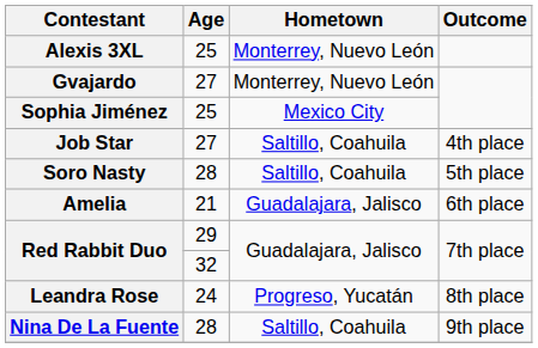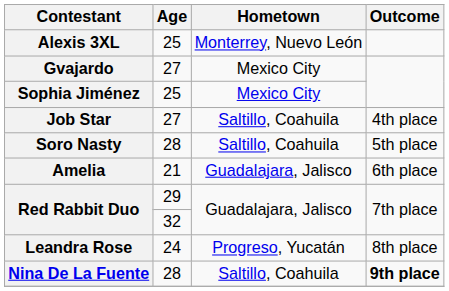 <table class="wikitable sortable" style="text-align:center;">
 <tr>
 <th scope="col">Contestant</th>
 <th scope="col">Age</th>
 <th scope="col">Hometown</th>
 <th scope="col">Outcome</th>
 </tr>
 <tr>
 <th scope="row">Alexis 3XL</th>
 <td>25</td>
 <td nowrap><a href='#'>Monterrey</a>, Nuevo León</td>
 <td></td>
 </tr>
 <tr>
 <th scope="row">Gvajardo</th>
 <td>27</td>
-<td>Monterrey, Nuevo León</td>
+<td>Mexico City</td>
 <td rowspan="2"></td>
 </tr>
 <tr>
 <th scope="row">Sophia Jiménez</th>
 <td>25</td>
 <td><a href='#'>Mexico City</a></td>
 </tr>
 <tr>
 <th scope="row">Job Star</th>
 <td>27</td>
 <td><a href='#'>Saltillo</a>, Coahuila</td>
 <td>4th place</td>
 </tr>
 <tr>
 <th scope="row">Soro Nasty</th>
 <td>28</td>
 <td><a href='#'>Saltillo</a>, Coahuila</td>
 <td>5th place</td>
 </tr>
 <tr>
 <th scope="row">Amelia</th>
 <td>21</td>
 <td><a href='#'>Guadalajara</a>, Jalisco</td>
 <td>6th place</td>
 </tr>
 <tr>
 <th rowspan="2" scope="row">Red Rabbit Duo</th>
 <td>29</td>
 <td rowspan="2">Guadalajara, Jalisco</td>
 <td rowspan="2">7th place</td>
 </tr>
 <tr>
 <td>32</td>
 </tr>
 <tr>
 <th scope="row">Leandra Rose</th>
 <td>24</td>
 <td><a href='#'>Progreso</a>, Yucatán</td>
 <td>8th place</td>
 </tr>
 <tr>
 <th nowrap scope="row"><a href='#'>Nina De La Fuente</a></th>
 <td>28</td>
 <td><a href='#'>Saltillo</a>, Coahuila</td>
-<td>9th place</td>
+<td><strong>9th place</strong></td>
 </tr>
 <tr>
 </tr>
 </table>
